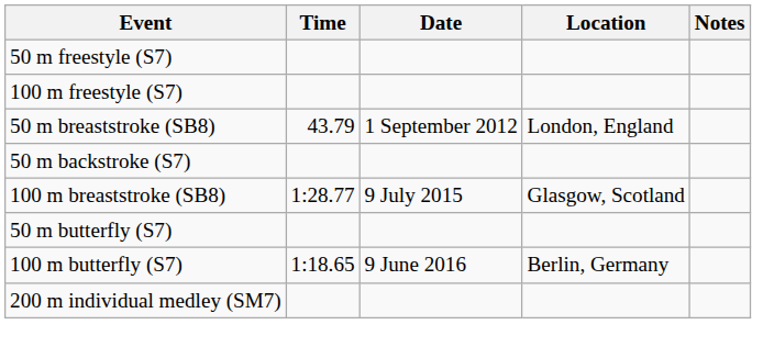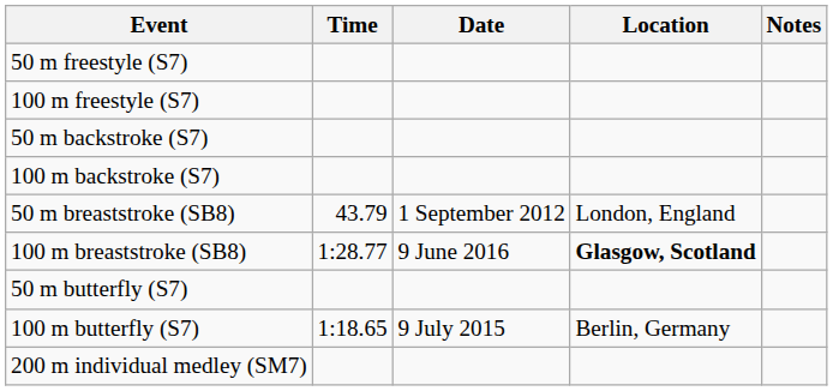 <table class="wikitable" style="font-size:95%;">
 <tr>
 <th>Event</th>
 <th>Time</th>
 <th>Date</th>
 <th>Location</th>
 <th>Notes</th>
 </tr>
 <tr>
 <td>50 m freestyle (S7)</td>
 <td style="text-align:right;"></td>
 <td></td>
 <td></td>
 <td></td>
 </tr>
 <tr>
 <td>100 m freestyle (S7)</td>
 <td style="text-align:right;"></td>
 <td></td>
 <td></td>
 <td></td>
 </tr>
 <tr>
+<td>50 m backstroke (S7)</td>
+<td style="text-align:right;"></td>
+<td></td>
+<td></td>
+<td></td>
+</tr>
+<tr>
+<td>100 m backstroke (S7)</td>
+<td style="text-align:right;"></td>
+<td></td>
+<td></td>
+<td></td>
+</tr>
+<tr>
 <td>50 m breaststroke (SB8)</td>
 <td style="text-align:right;">43.79</td>
 <td>1 September 2012</td>
 <td>London, England</td>
 <td></td>
 </tr>
 <tr>
-<td>50 m backstroke (S7)</td>
-<td style="text-align:right;"></td>
-<td></td>
-<td></td>
-<td></td>
-</tr>
-<tr>
 <td>100 m breaststroke (SB8)</td>
 <td style="text-align:right;">1:28.77</td>
-<td>9 July 2015</td>
-<td>Glasgow, Scotland</td>
+<td>9 June 2016</td>
+<td><strong>Glasgow, Scotland</strong></td>
 <td></td>
 </tr>
 <tr>
 <td>50 m butterfly (S7)</td>
 <td style="text-align:right;"></td>
 <td></td>
 <td></td>
 <td></td>
 </tr>
 <tr>
 <td>100 m butterfly (S7)</td>
 <td style="text-align:right;">1:18.65</td>
-<td>9 June 2016</td>
+<td>9 July 2015</td>
 <td>Berlin, Germany</td>
 <td></td>
 </tr>
 <tr>
 <td>200 m individual medley (SM7)</td>
 <td style="text-align:right;"></td>
 <td></td>
 <td></td>
 <td></td>
 </tr>
 </table>
